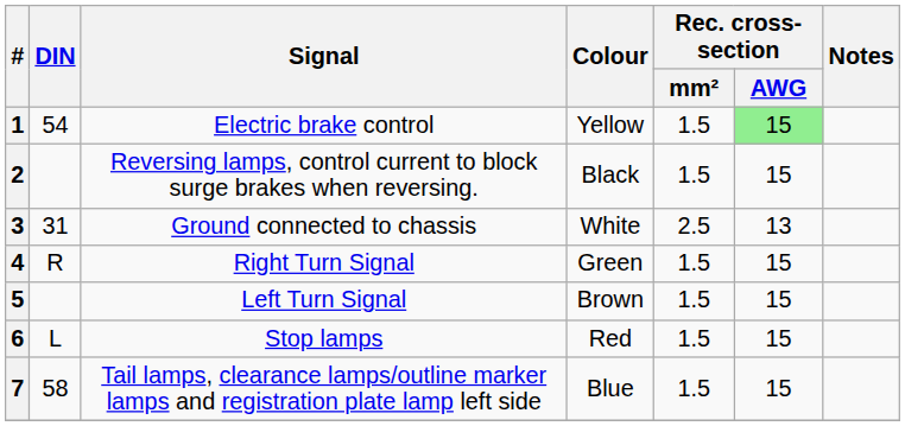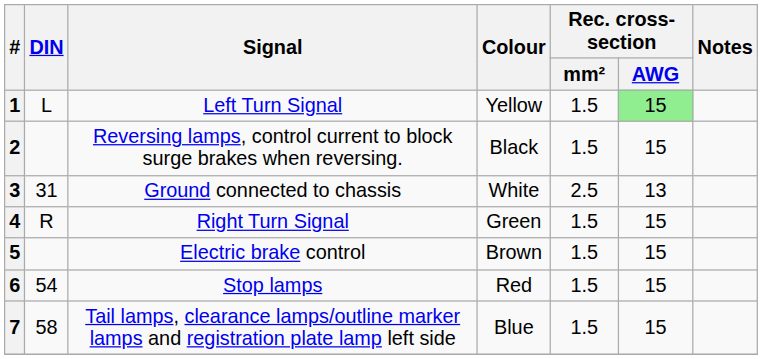 <table class="wikitable sortable" style="text-align: center">
 <tr>
 <th rowspan="2">#</th>
 <th rowspan="2"><a href='#'>DIN</a></th>
 <th rowspan="2">Signal</th>
 <th rowspan="2">Colour</th>
 <th colspan="2">Rec. cross-section</th>
 <th rowspan="2">Notes</th>
 </tr>
 <tr>
 <th>mm²</th>
 <th><a href='#'>AWG</a></th>
 </tr>
 <tr>
 <th>1</th>
-<td>54</td>
-<td><a href='#'>Electric brake</a> control</td>
+<td>L</td>
+<td><a href='#'>Left Turn Signal</a></td>
 <td>Yellow</td>
 <td>1.5</td>
 <td style="background: lightgreen;">15</td>
 <td></td>
 </tr>
 <tr>
 <th>2</th>
 <td></td>
 <td><a href='#'>Reversing lamps</a>, control current to block surge brakes when reversing.</td>
 <td>Black</td>
 <td>1.5</td>
 <td>15</td>
 <td></td>
 </tr>
 <tr>
 <th>3</th>
 <td>31</td>
 <td><a href='#'>Ground</a> connected to chassis</td>
 <td>White</td>
 <td>2.5</td>
 <td>13</td>
 <td></td>
 </tr>
 <tr>
 <th>4</th>
 <td>R</td>
 <td><a href='#'>Right Turn Signal</a></td>
 <td>Green</td>
 <td>1.5</td>
 <td>15</td>
 <td></td>
 </tr>
 <tr>
 <th>5</th>
 <td></td>
-<td><a href='#'>Left Turn Signal</a></td>
+<td><a href='#'>Electric brake</a> control</td>
 <td>Brown</td>
 <td>1.5</td>
 <td>15</td>
 <td></td>
 </tr>
 <tr>
 <th>6</th>
-<td>L</td>
+<td>54</td>
 <td><a href='#'>Stop lamps</a></td>
 <td>Red</td>
 <td>1.5</td>
 <td>15</td>
 <td></td>
 </tr>
 <tr>
 <th>7</th>
 <td>58</td>
 <td><a href='#'>Tail lamps</a>, <a href='#'>clearance lamps/outline marker lamps</a> and <a href='#'>registration plate lamp</a> left side</td>
 <td>Blue</td>
 <td>1.5</td>
 <td>15</td>
 <td></td>
 </tr>
 <tr>
 </tr>
 </table>
